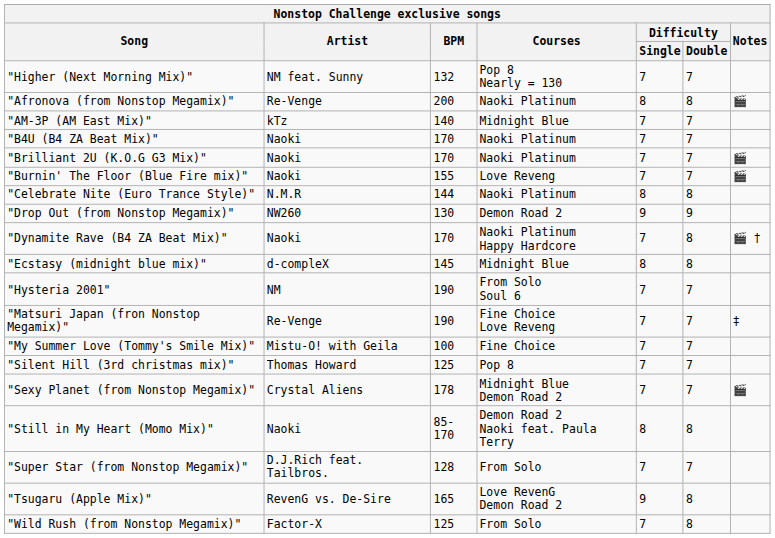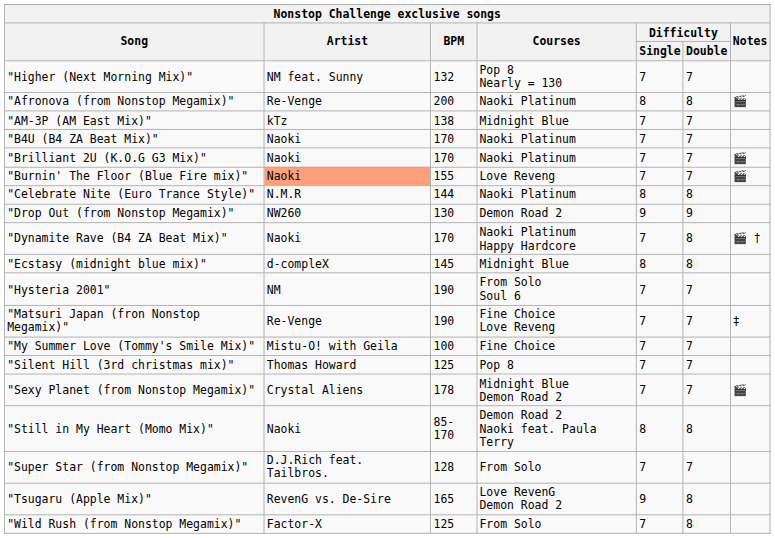 <table class="wikitable collapsible collapsed" style="font-size:100%;">
 <tr>
 </tr>
 <tr>
 <th colspan="7">Nonstop Challenge exclusive songs</th>
 </tr>
 <tr>
 <th rowspan="2">Song</th>
 <th rowspan="2">Artist</th>
 <th rowspan="2">BPM</th>
 <th rowspan="2">Courses</th>
 <th colspan="2">Difficulty</th>
 <th rowspan="2">Notes</th>
 </tr>
 <tr>
 <th>Single</th>
 <th>Double</th>
 </tr>
 <tr>
 <td>"Higher (Next Morning Mix)"</td>
 <td>NM feat. Sunny</td>
 <td>132</td>
 <td>Pop 8<br>Nearly = 130</td>
 <td>7</td>
 <td>7</td>
 <td></td>
 </tr>
 <tr>
 <td>"Afronova (from Nonstop Megamix)"</td>
 <td>Re-Venge</td>
 <td>200</td>
 <td>Naoki Platinum</td>
 <td>8</td>
 <td>8</td>
 <td>🎬</td>
 </tr>
 <tr>
 <td>"AM-3P (AM East Mix)"</td>
 <td>kTz</td>
-<td>140</td>
+<td>138</td>
 <td>Midnight Blue</td>
 <td>7</td>
 <td>7</td>
 <td></td>
 </tr>
 <tr>
 <td>"B4U (B4 ZA Beat Mix)"</td>
 <td>Naoki</td>
 <td>170</td>
 <td>Naoki Platinum</td>
 <td>7</td>
 <td>7</td>
 <td></td>
 </tr>
 <tr>
 <td>"Brilliant 2U (K.O.G G3 Mix)"</td>
 <td>Naoki</td>
 <td>170</td>
 <td>Naoki Platinum</td>
 <td>7</td>
 <td>7</td>
 <td>🎬</td>
 </tr>
 <tr>
 <td>"Burnin' The Floor (Blue Fire mix)"</td>
-<td>Naoki</td>
+<td style="background: lightsalmon;">Naoki</td>
 <td>155</td>
 <td>Love Reveng</td>
 <td>7</td>
 <td>7</td>
 <td>🎬</td>
 </tr>
 <tr>
 <td>"Celebrate Nite (Euro Trance Style)"</td>
 <td>N.M.R</td>
 <td>144</td>
 <td>Naoki Platinum</td>
 <td>8</td>
 <td>8</td>
 <td></td>
 </tr>
 <tr>
 <td>"Drop Out (from Nonstop Megamix)"</td>
 <td>NW260</td>
 <td>130</td>
 <td>Demon Road 2</td>
 <td>9</td>
 <td>9</td>
 <td></td>
 </tr>
 <tr>
 <td>"Dynamite Rave (B4 ZA Beat Mix)"</td>
 <td>Naoki</td>
 <td>170</td>
 <td>Naoki Platinum<br>Happy Hardcore</td>
 <td>7</td>
 <td>8</td>
 <td>🎬 †</td>
 </tr>
 <tr>
 <td>"Ecstasy (midnight blue mix)"</td>
 <td>d-compleX</td>
 <td>145</td>
 <td>Midnight Blue</td>
 <td>8</td>
 <td>8</td>
 <td></td>
 </tr>
 <tr>
 <td>"Hysteria 2001"</td>
 <td>NM</td>
 <td>190</td>
 <td>From Solo<br>Soul 6</td>
 <td>7</td>
 <td>7</td>
 <td></td>
 </tr>
 <tr>
 <td>"Matsuri Japan (fron Nonstop Megamix)"</td>
 <td>Re-Venge</td>
 <td>190</td>
 <td>Fine Choice<br>Love Reveng</td>
 <td>7</td>
 <td>7</td>
 <td>‡</td>
 </tr>
 <tr>
 <td>"My Summer Love (Tommy's Smile Mix)"</td>
 <td>Mistu-O! with Geila</td>
 <td>100</td>
 <td>Fine Choice</td>
 <td>7</td>
 <td>7</td>
 <td></td>
 </tr>
 <tr>
 <td>"Silent Hill (3rd christmas mix)"</td>
 <td>Thomas Howard</td>
 <td>125</td>
 <td>Pop 8</td>
 <td>7</td>
 <td>7</td>
 <td></td>
 </tr>
 <tr>
 <td>"Sexy Planet (from Nonstop Megamix)"</td>
 <td>Crystal Aliens</td>
 <td>178</td>
 <td>Midnight Blue<br>Demon Road 2</td>
 <td>7</td>
 <td>7</td>
 <td>🎬</td>
 </tr>
 <tr>
 <td>"Still in My Heart (Momo Mix)"</td>
 <td>Naoki</td>
 <td>85-170</td>
 <td>Demon Road 2<br>Naoki feat. Paula Terry</td>
 <td>8</td>
 <td>8</td>
 <td></td>
 </tr>
 <tr>
 <td>"Super Star (from Nonstop Megamix)"</td>
 <td>D.J.Rich feat. Tailbros.</td>
 <td>128</td>
 <td>From Solo</td>
 <td>7</td>
 <td>7</td>
 <td></td>
 </tr>
 <tr>
 <td>"Tsugaru (Apple Mix)"</td>
 <td>RevenG vs. De-Sire</td>
 <td>165</td>
 <td>Love RevenG<br>Demon Road 2</td>
 <td>9</td>
 <td>8</td>
 <td></td>
 </tr>
 <tr>
 <td>"Wild Rush (from Nonstop Megamix)"</td>
 <td>Factor-X</td>
 <td>125</td>
 <td>From Solo</td>
 <td>7</td>
 <td>8</td>
 <td></td>
 </tr>
 </table>
